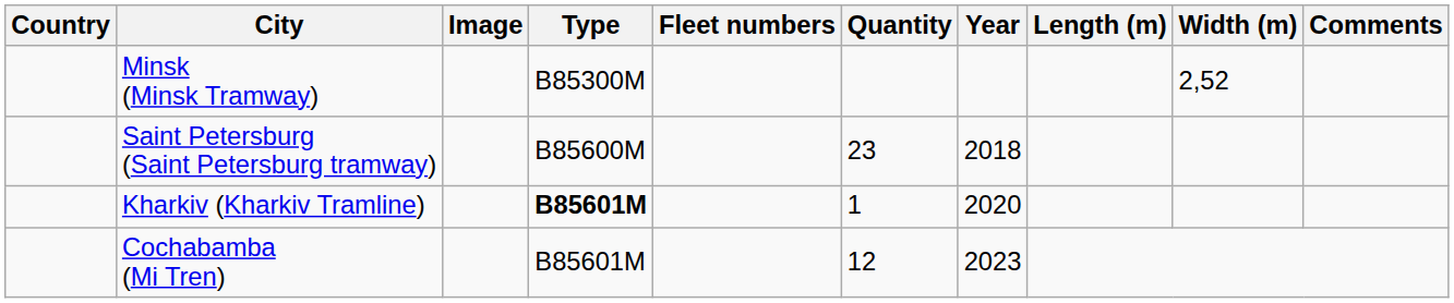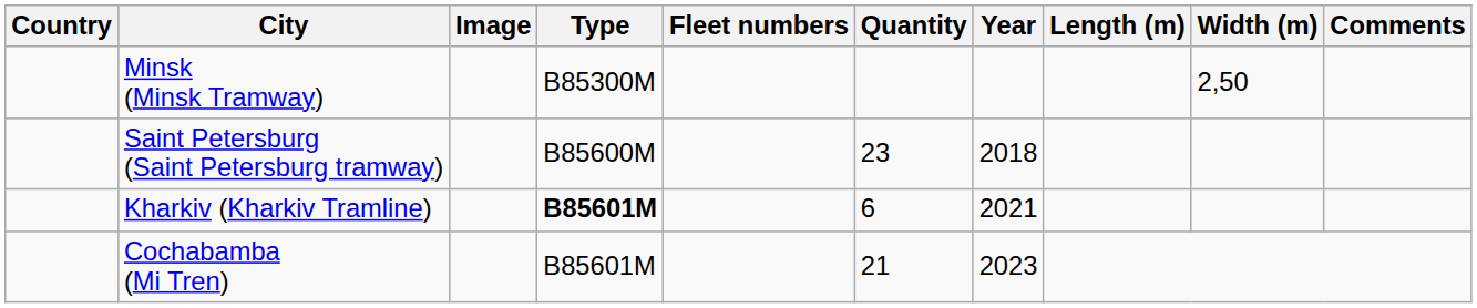 <table class="wikitable sortable">
 <tr>
 <th>Country</th>
 <th>City</th>
 <th>Image</th>
 <th>Type</th>
 <th>Fleet numbers</th>
 <th>Quantity</th>
 <th>Year</th>
 <th>Length (m)</th>
 <th>Width (m)</th>
 <th>Comments</th>
 </tr>
 <tr>
 <td></td>
 <td><a href='#'>Minsk</a><br>(<a href='#'>Minsk Tramway</a>)</td>
 <td></td>
 <td>B85300M</td>
 <td></td>
 <td></td>
 <td></td>
 <td></td>
-<td>2,52</td>
+<td>2,50</td>
 <td></td>
 </tr>
 <tr>
 <td></td>
 <td><a href='#'>Saint Petersburg</a><br>(<a href='#'>Saint Petersburg tramway</a>)</td>
 <td></td>
 <td>B85600M</td>
 <td></td>
 <td>23</td>
 <td>2018</td>
 <td></td>
 <td></td>
 <td></td>
 </tr>
 <tr>
 <td></td>
 <td><a href='#'>Kharkiv</a> (<a href='#'>Kharkiv Tramline</a>)</td>
 <td></td>
 <td><strong>B85601M</strong></td>
 <td></td>
-<td>1</td>
-<td>2020</td>
+<td>6</td>
+<td>2021</td>
 <td></td>
 <td></td>
 <td></td>
 </tr>
 <tr>
 <td></td>
 <td><a href='#'>Cochabamba</a><br>(<a href='#'>Mi Tren</a>)</td>
 <td></td>
 <td>B85601M</td>
 <td></td>
-<td>12</td>
+<td>21</td>
 <td>2023</td>
 </tr>
 </table>
